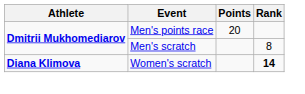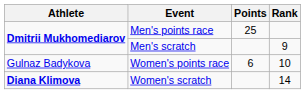 <table class="wikitable" style="text-align:center; font-size:90%">
 <tr>
 <th>Athlete</th>
 <th>Event</th>
 <th>Points</th>
 <th>Rank</th>
 </tr>
 <tr>
 <td align=left rowspan=2><strong><a href='#'>Dmitrii Mukhomediarov</a></strong></td>
 <td align=left><a href='#'>Men's points race</a></td>
-<td>20</td>
+<td>25</td>
 <td></td>
 </tr>
 <tr>
 <td align=left><a href='#'>Men's scratch</a></td>
 <td></td>
-<td>8</td>
+<td>9</td>
+</tr>
+<tr>
+<td align=left><a href='#'>Gulnaz Badykova</a></td>
+<td align=left><a href='#'>Women's points race</a></td>
+<td>6</td>
+<td>10</td>
 </tr>
 <tr>
 <td align=left><strong><a href='#'>Diana Klimova</a></strong></td>
 <td align=left><a href='#'>Women's scratch</a></td>
 <td></td>
-<td><strong>14</strong></td>
+<td>14</td>
 </tr>
 </table>
